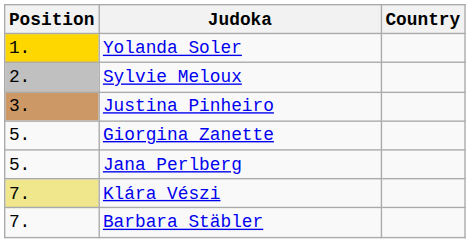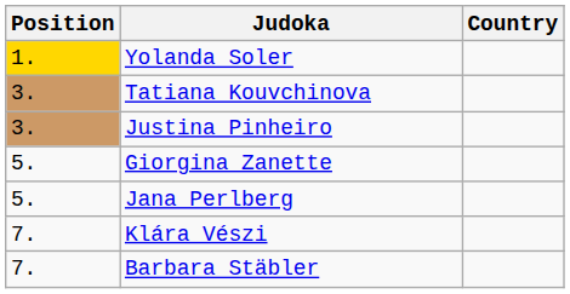 <table class=wikitable>
 <tr>
 <th width=10>Position</th>
 <th width=200>Judoka</th>
 <th width=10>Country</th>
 </tr>
 <tr>
 <td bgcolor=gold>1.</td>
 <td><a href='#'>Yolanda Soler</a></td>
 <td></td>
 </tr>
 <tr>
-<td bgcolor="silver">2.</td>
-<td><a href='#'>Sylvie Meloux</a></td>
+<td bgcolor="CC9966">3.</td>
+<td><a href='#'>Tatiana Kouvchinova</a></td>
 <td></td>
 </tr>
 <tr>
 <td bgcolor="CC9966">3.</td>
 <td><a href='#'>Justina Pinheiro</a></td>
 <td></td>
 </tr>
 <tr>
 <td>5.</td>
 <td><a href='#'>Giorgina Zanette</a></td>
 <td></td>
 </tr>
 <tr>
 <td>5.</td>
 <td><a href='#'>Jana Perlberg</a></td>
 <td></td>
 </tr>
 <tr>
-<td style="background: khaki;">7.</td>
+<td>7.</td>
 <td><a href='#'>Klára Vészi</a></td>
 <td></td>
 </tr>
 <tr>
 <td>7.</td>
 <td><a href='#'>Barbara Stäbler</a></td>
 <td></td>
 </tr>
 </table>
